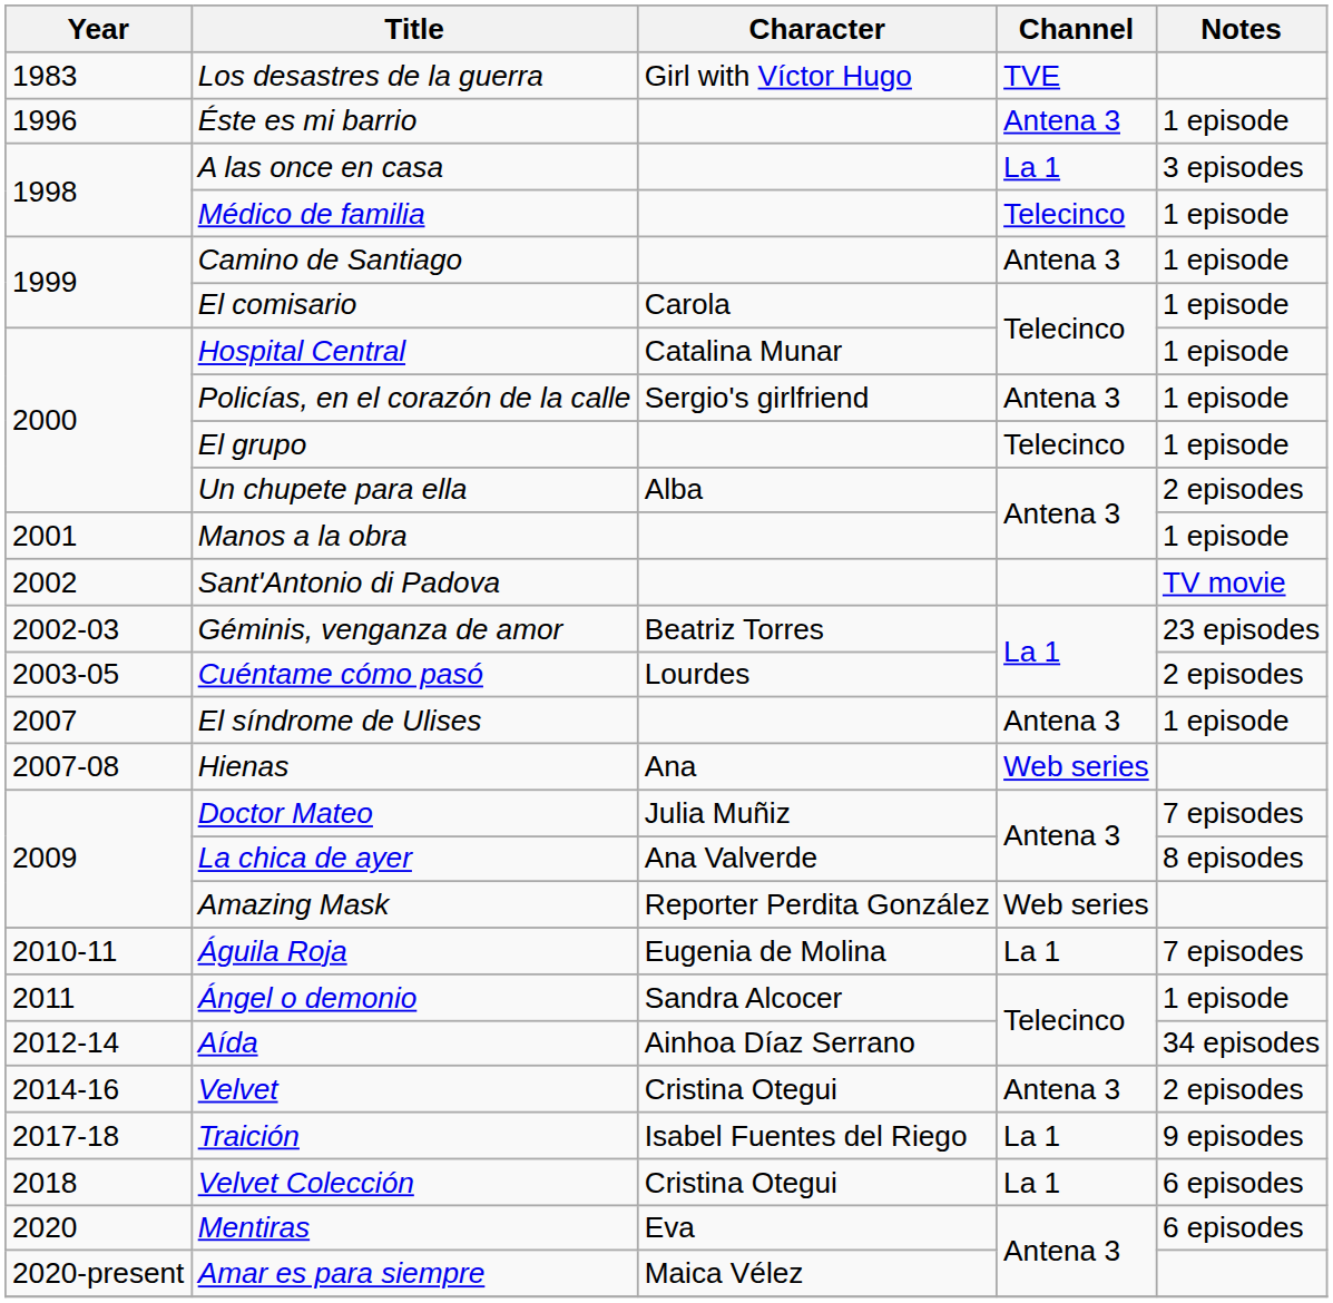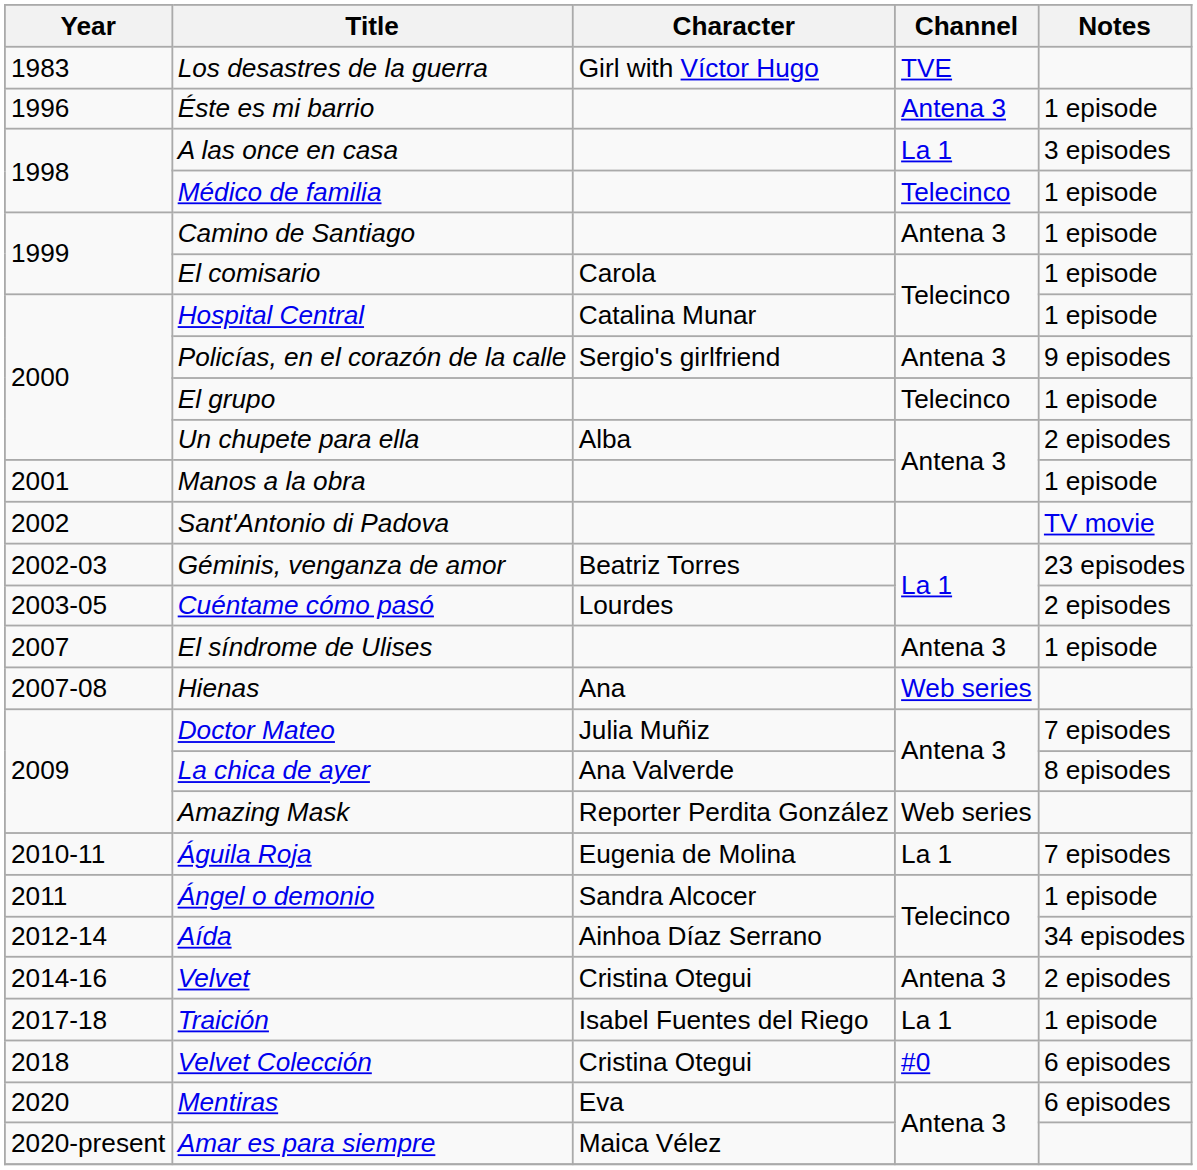 <table class="wikitable" style="font-size: 90%;">
 <tr>
 <th>Year</th>
 <th>Title</th>
 <th>Character</th>
 <th>Channel</th>
 <th>Notes</th>
 </tr>
 <tr>
 <td>1983</td>
 <td><em>Los desastres de la guerra</em></td>
 <td>Girl with <a href='#'>Víctor Hugo</a></td>
 <td><a href='#'>TVE</a></td>
 <td></td>
 </tr>
 <tr>
 <td>1996</td>
 <td><em>Éste es mi barrio</em></td>
 <td></td>
 <td><a href='#'>Antena 3</a></td>
 <td>1 episode</td>
 </tr>
 <tr>
 <td rowspan=2>1998</td>
 <td><em>A las once en casa</em></td>
 <td></td>
 <td><a href='#'>La 1</a></td>
 <td>3 episodes</td>
 </tr>
 <tr>
 <td><em><a href='#'>Médico de familia</a></em></td>
 <td></td>
 <td><a href='#'>Telecinco</a></td>
 <td>1 episode</td>
 </tr>
 <tr>
 <td rowspan=2>1999</td>
 <td><em>Camino de Santiago</em></td>
 <td></td>
 <td>Antena 3</td>
 <td>1 episode</td>
 </tr>
 <tr>
 <td><em>El comisario</em></td>
 <td>Carola</td>
 <td rowspan=2>Telecinco</td>
 <td>1 episode</td>
 </tr>
 <tr>
 <td rowspan=4>2000</td>
 <td><em><a href='#'>Hospital Central</a></em></td>
 <td>Catalina Munar</td>
 <td>1 episode</td>
 </tr>
 <tr>
 <td><em>Policías, en el corazón de la calle</em></td>
 <td>Sergio's girlfriend</td>
 <td>Antena 3</td>
-<td>1 episode</td>
+<td>9 episodes</td>
 </tr>
 <tr>
 <td><em>El grupo</em></td>
 <td></td>
 <td>Telecinco</td>
 <td>1 episode</td>
 </tr>
 <tr>
 <td><em>Un chupete para ella</em></td>
 <td>Alba</td>
 <td rowspan=2>Antena 3</td>
 <td>2 episodes</td>
 </tr>
 <tr>
 <td>2001</td>
 <td><em>Manos a la obra</em></td>
 <td></td>
 <td>1 episode</td>
 </tr>
 <tr>
 <td>2002</td>
 <td><em>Sant'Antonio di Padova</em></td>
 <td></td>
 <td></td>
 <td><a href='#'>TV movie</a></td>
 </tr>
 <tr>
 <td>2002-03</td>
 <td><em>Géminis, venganza de amor</em></td>
 <td>Beatriz Torres</td>
 <td rowspan=2><a href='#'>La 1</a></td>
 <td>23 episodes</td>
 </tr>
 <tr>
 <td>2003-05</td>
 <td><em><a href='#'>Cuéntame cómo pasó</a></em></td>
 <td>Lourdes</td>
 <td>2 episodes</td>
 </tr>
 <tr>
 <td>2007</td>
 <td><em>El síndrome de Ulises</em></td>
 <td></td>
 <td>Antena 3</td>
 <td>1 episode</td>
 </tr>
 <tr>
 <td>2007-08</td>
 <td><em>Hienas</em></td>
 <td>Ana</td>
 <td><a href='#'>Web series</a></td>
 <td></td>
 </tr>
 <tr>
 <td rowspan=3>2009</td>
 <td><em><a href='#'>Doctor Mateo</a></em></td>
 <td>Julia Muñiz</td>
 <td rowspan=2>Antena 3</td>
 <td>7 episodes</td>
 </tr>
 <tr>
 <td><em><a href='#'>La chica de ayer</a></em></td>
 <td>Ana Valverde</td>
 <td>8 episodes</td>
 </tr>
 <tr>
 <td><em>Amazing Mask</em></td>
 <td>Reporter Perdita González</td>
 <td>Web series</td>
 <td></td>
 </tr>
 <tr>
 <td>2010-11</td>
 <td><em><a href='#'>Águila Roja</a></em></td>
 <td>Eugenia de Molina</td>
 <td>La 1</td>
 <td>7 episodes</td>
 </tr>
 <tr>
 <td>2011</td>
 <td><em><a href='#'>Ángel o demonio</a></em></td>
 <td>Sandra Alcocer</td>
 <td rowspan=2>Telecinco</td>
 <td>1 episode</td>
 </tr>
 <tr>
 <td>2012-14</td>
 <td><em><a href='#'>Aída</a></em></td>
 <td>Ainhoa Díaz Serrano</td>
 <td>34 episodes</td>
 </tr>
 <tr>
 <td>2014-16</td>
 <td><em><a href='#'>Velvet</a></em></td>
 <td>Cristina Otegui</td>
 <td>Antena 3</td>
 <td>2 episodes</td>
 </tr>
 <tr>
 <td>2017-18</td>
 <td><em><a href='#'>Traición</a></em></td>
 <td>Isabel Fuentes del Riego</td>
 <td>La 1</td>
-<td>9 episodes</td>
+<td>1 episode</td>
 </tr>
 <tr>
 <td>2018</td>
 <td><em><a href='#'>Velvet Colección</a></em></td>
 <td>Cristina Otegui</td>
-<td>La 1</td>
+<td><a href='#'>#0</a></td>
 <td>6 episodes</td>
 </tr>
 <tr>
 <td>2020</td>
 <td><em><a href='#'>Mentiras</a></em></td>
 <td>Eva</td>
 <td rowspan=2>Antena 3</td>
 <td>6 episodes</td>
 </tr>
 <tr>
 <td>2020-present</td>
 <td><em><a href='#'>Amar es para siempre</a></em></td>
 <td>Maica Vélez</td>
 <td></td>
 </tr>
 <tr>
 </tr>
 </table>
